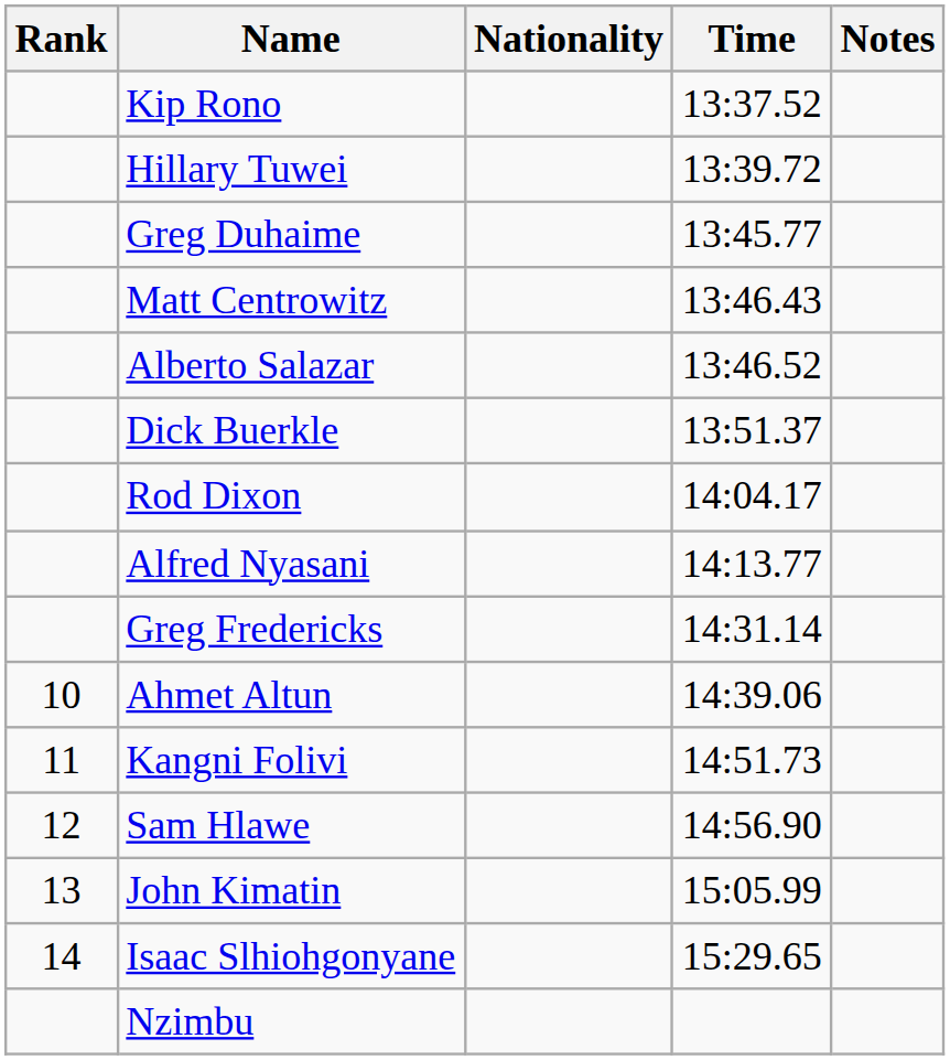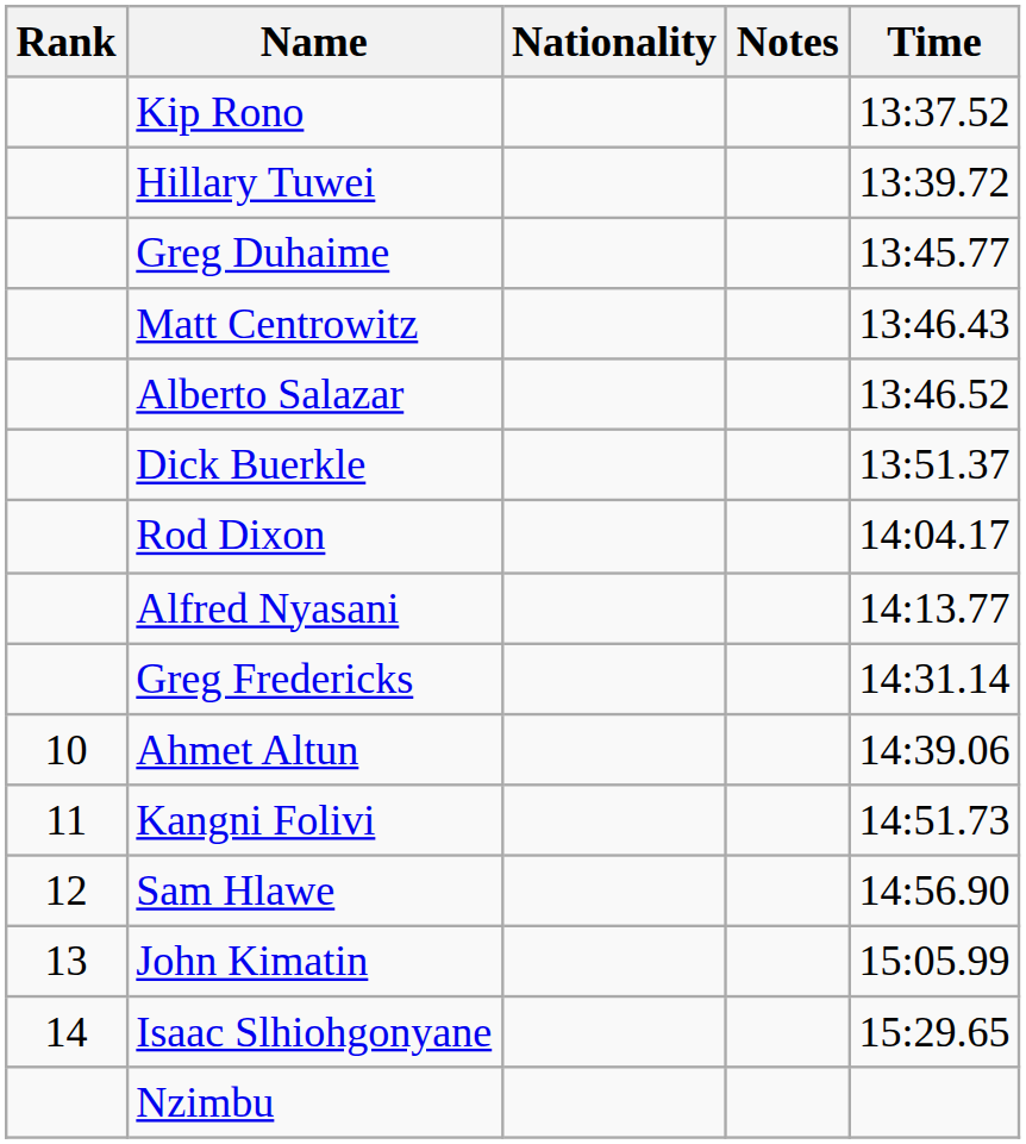 <table class="wikitable sortable" style="text-align:center;font-size:95%">
 <tr>
 <th>Rank</th>
 <th>Name</th>
 <th>Nationality</th>
+<th>Notes</th>
 <th>Time</th>
-<th>Notes</th>
 </tr>
 <tr>
 <td></td>
 <td align=left><a href='#'>Kip Rono</a></td>
 <td align=left></td>
+<td></td>
 <td>13:37.52</td>
-<td></td>
 </tr>
 <tr>
 <td></td>
 <td align=left><a href='#'>Hillary Tuwei</a></td>
 <td align=left></td>
+<td></td>
 <td>13:39.72</td>
-<td></td>
 </tr>
 <tr>
 <td></td>
 <td align=left><a href='#'>Greg Duhaime</a></td>
 <td align=left></td>
+<td></td>
 <td>13:45.77</td>
-<td></td>
 </tr>
 <tr>
 <td></td>
 <td align=left><a href='#'>Matt Centrowitz</a></td>
 <td align=left></td>
+<td></td>
 <td>13:46.43</td>
-<td></td>
 </tr>
 <tr>
 <td></td>
 <td align=left><a href='#'>Alberto Salazar</a></td>
 <td align=left></td>
+<td></td>
 <td>13:46.52</td>
-<td></td>
 </tr>
 <tr>
 <td></td>
 <td align=left><a href='#'>Dick Buerkle</a></td>
 <td align=left></td>
+<td></td>
 <td>13:51.37</td>
-<td></td>
 </tr>
 <tr>
 <td></td>
 <td align=left><a href='#'>Rod Dixon</a></td>
 <td align=left></td>
+<td></td>
 <td>14:04.17</td>
-<td></td>
 </tr>
 <tr>
 <td></td>
 <td align=left><a href='#'>Alfred Nyasani</a></td>
 <td align=left></td>
+<td></td>
 <td>14:13.77</td>
-<td></td>
 </tr>
 <tr>
 <td></td>
 <td align=left><a href='#'>Greg Fredericks</a></td>
 <td align=left></td>
+<td></td>
 <td>14:31.14</td>
-<td></td>
 </tr>
 <tr>
 <td>10</td>
 <td align=left><a href='#'>Ahmet Altun</a></td>
 <td align=left></td>
+<td></td>
 <td>14:39.06</td>
-<td></td>
 </tr>
 <tr>
 <td>11</td>
 <td align=left><a href='#'>Kangni Folivi</a></td>
 <td align=left></td>
+<td></td>
 <td>14:51.73</td>
-<td></td>
 </tr>
 <tr>
 <td>12</td>
 <td align=left><a href='#'>Sam Hlawe</a></td>
 <td align=left></td>
+<td></td>
 <td>14:56.90</td>
-<td></td>
 </tr>
 <tr>
 <td>13</td>
 <td align=left><a href='#'>John Kimatin</a></td>
 <td align=left></td>
+<td></td>
 <td>15:05.99</td>
-<td></td>
 </tr>
 <tr>
 <td>14</td>
 <td align=left><a href='#'>Isaac Slhiohgonyane</a></td>
 <td align=left></td>
+<td></td>
 <td>15:29.65</td>
-<td></td>
 </tr>
 <tr>
 <td></td>
 <td align=left><a href='#'>Nzimbu</a></td>
 <td align=left></td>
 <td></td>
 <td></td>
 </tr>
 </table>
